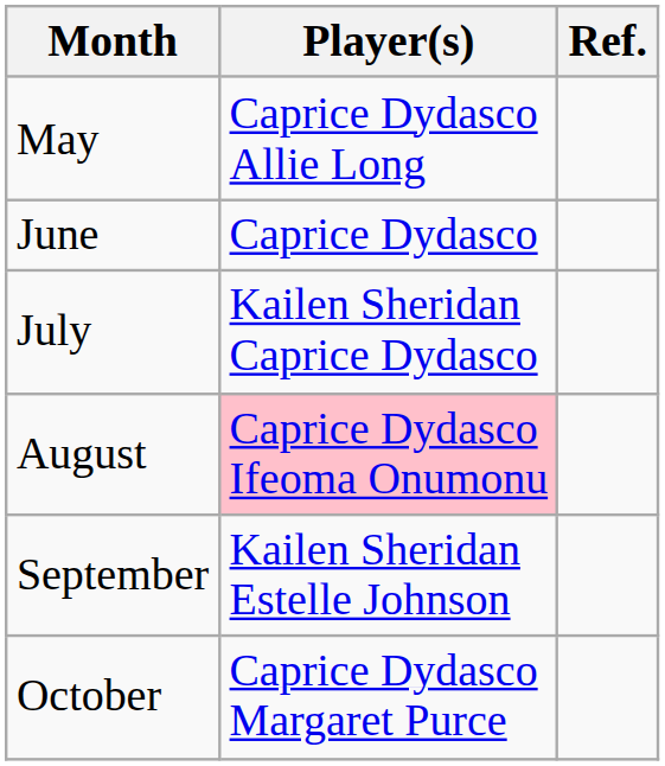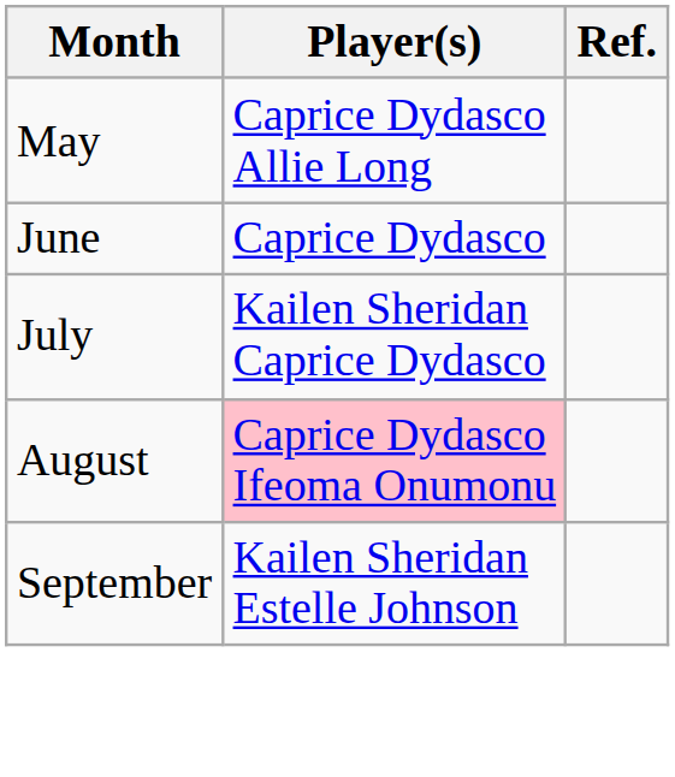 <table class="wikitable">
 <tr>
 <th>Month</th>
 <th>Player(s)</th>
 <th>Ref.</th>
 </tr>
 <tr>
 <td>May</td>
 <td> <a href='#'>Caprice Dydasco</a><br> <a href='#'>Allie Long</a></td>
 <td></td>
 </tr>
 <tr>
 <td>June</td>
 <td> <a href='#'>Caprice Dydasco</a></td>
 <td></td>
 </tr>
 <tr>
 <td>July</td>
 <td> <a href='#'>Kailen Sheridan</a><br> <a href='#'>Caprice Dydasco</a></td>
 <td></td>
 </tr>
 <tr>
 <td>August</td>
 <td style="background: pink;"> <a href='#'>Caprice Dydasco</a><br> <a href='#'>Ifeoma Onumonu</a></td>
 <td></td>
 </tr>
 <tr>
 <td>September</td>
 <td> <a href='#'>Kailen Sheridan</a><br> <a href='#'>Estelle Johnson</a></td>
 <td></td>
 </tr>
-<tr>
-<td>October</td>
-<td> <a href='#'>Caprice Dydasco</a><br> <a href='#'>Margaret Purce</a></td>
-<td></td>
-</tr>
 </table>
